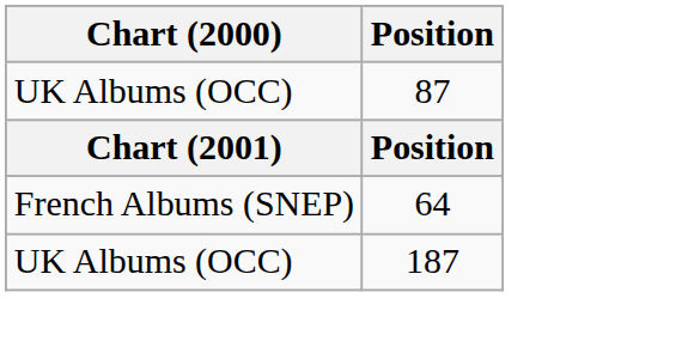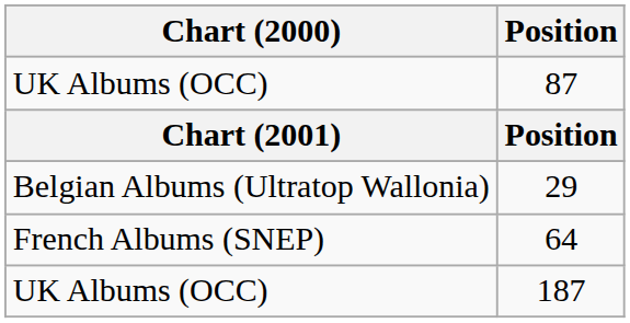 <table class="wikitable plainrowheaders">
 <tr>
 <th>Chart (2000)</th>
 <th>Position</th>
 </tr>
 <tr>
 <td>UK Albums (OCC)</td>
 <td align="center">87</td>
 </tr>
 <tr>
 <th>Chart (2001)</th>
 <th>Position</th>
 </tr>
 <tr>
+<td>Belgian Albums (Ultratop Wallonia)</td>
+<td align="center">29</td>
+</tr>
+<tr>
 <td>French Albums (SNEP)</td>
 <td align="center">64</td>
 </tr>
 <tr>
 <td>UK Albums (OCC)</td>
 <td align="center">187</td>
 </tr>
 </table>
